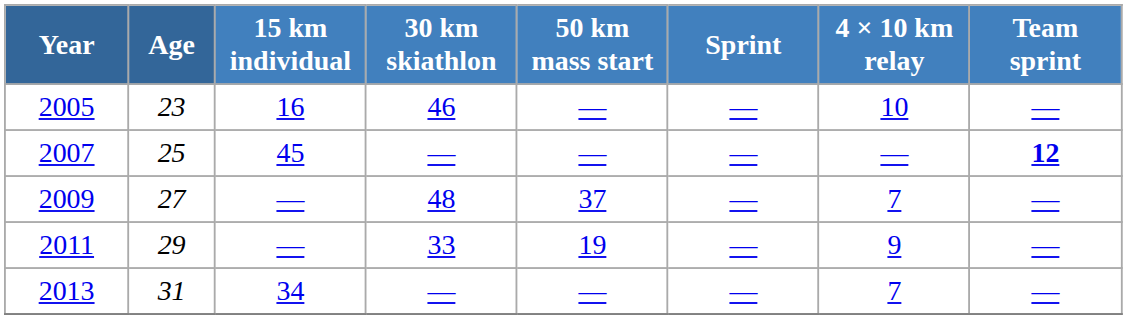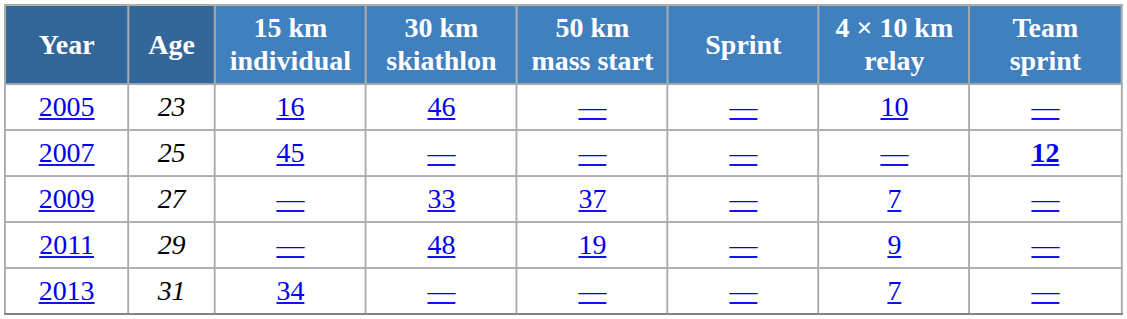 <table class="wikitable" style="font-size:95%; text-align:center; border:grey solid 1px; border-collapse:collapse; background:#ffffff;">
 <tr>
 <th style="background-color:#369; color:white; width:60px;"> Year </th>
 <th style="background-color:#369; color:white; width:40px;"> Age </th>
 <th style="background-color:#4180be; color:white; width:75px;"> 15 km <br>individual</th>
 <th style="background-color:#4180be; color:white; width:75px;"> 30 km <br> skiathlon </th>
 <th style="background-color:#4180be; color:white; width:75px;"> 50 km <br>mass start</th>
 <th style="background-color:#4180be; color:white; width:75px;"> Sprint </th>
 <th style="background-color:#4180be; color:white; width:75px;"> 4 × 10 km <br> relay </th>
 <th style="background-color:#4180be; color:white; width:75px;"> Team <br> sprint </th>
 </tr>
 <tr>
 <td><a href='#'>2005</a></td>
 <td><em>23</em></td>
 <td><a href='#'>16</a></td>
 <td><a href='#'>46</a></td>
 <td><a href='#'>—</a></td>
 <td><a href='#'>—</a></td>
 <td><a href='#'>10</a></td>
 <td><a href='#'>—</a></td>
 </tr>
 <tr>
 <td><a href='#'>2007</a></td>
 <td><em>25</em></td>
 <td><a href='#'>45</a></td>
 <td><a href='#'>—</a></td>
 <td><a href='#'>—</a></td>
 <td><a href='#'>—</a></td>
 <td><a href='#'>—</a></td>
 <td><strong><a href='#'>12</a></strong></td>
 </tr>
 <tr>
 <td><a href='#'>2009</a></td>
 <td><em>27</em></td>
 <td><a href='#'>—</a></td>
-<td><a href='#'>48</a></td>
+<td><a href='#'>33</a></td>
 <td><a href='#'>37</a></td>
 <td><a href='#'>—</a></td>
 <td><a href='#'>7</a></td>
 <td><a href='#'>—</a></td>
 </tr>
 <tr>
 <td><a href='#'>2011</a></td>
 <td><em>29</em></td>
 <td><a href='#'>—</a></td>
-<td><a href='#'>33</a></td>
+<td><a href='#'>48</a></td>
 <td><a href='#'>19</a></td>
 <td><a href='#'>—</a></td>
 <td><a href='#'>9</a></td>
 <td><a href='#'>—</a></td>
 </tr>
 <tr>
 <td><a href='#'>2013</a></td>
 <td><em>31</em></td>
 <td><a href='#'>34</a></td>
 <td><a href='#'>—</a></td>
 <td><a href='#'>—</a></td>
 <td><a href='#'>—</a></td>
 <td><a href='#'>7</a></td>
 <td><a href='#'>—</a></td>
 </tr>
 <tr>
 </tr>
 </table>
